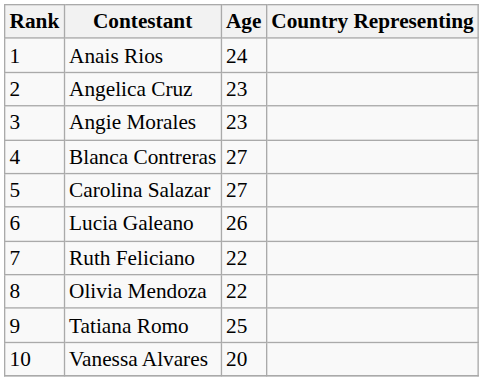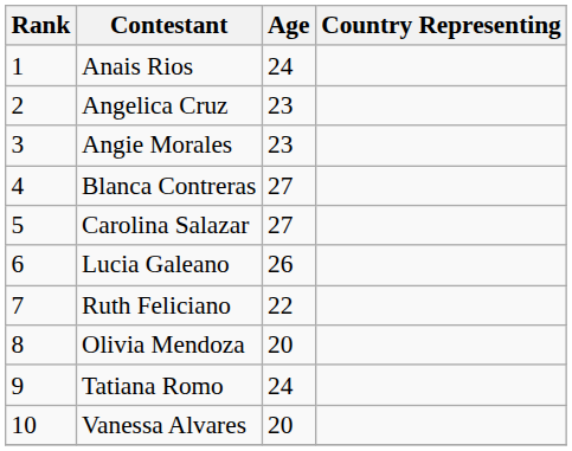 <table class="wikitable">
 <tr>
 <th>Rank</th>
 <th>Contestant</th>
 <th>Age</th>
 <th>Country Representing</th>
 </tr>
 <tr>
 <td>1</td>
 <td>Anais Rios</td>
 <td>24</td>
 <td><strong></strong></td>
 </tr>
 <tr>
 <td>2</td>
 <td>Angelica Cruz</td>
 <td>23</td>
 <td><strong></strong></td>
 </tr>
 <tr>
 <td>3</td>
 <td>Angie Morales</td>
 <td>23</td>
 <td><strong></strong></td>
 </tr>
 <tr>
 <td>4</td>
 <td>Blanca Contreras</td>
 <td>27</td>
 <td><strong></strong></td>
 </tr>
 <tr>
 <td>5</td>
 <td>Carolina Salazar</td>
 <td>27</td>
 <td><strong></strong></td>
 </tr>
 <tr>
 <td>6</td>
 <td>Lucia Galeano</td>
 <td>26</td>
 <td><strong></strong></td>
 </tr>
 <tr>
 <td>7</td>
 <td>Ruth Feliciano</td>
 <td>22</td>
 <td><strong></strong></td>
 </tr>
 <tr>
 <td>8</td>
 <td>Olivia Mendoza</td>
-<td>22</td>
+<td>20</td>
 <td><strong></strong></td>
 </tr>
 <tr>
 <td>9</td>
 <td>Tatiana Romo</td>
-<td>25</td>
+<td>24</td>
 <td><strong></strong></td>
 </tr>
 <tr>
 <td>10</td>
 <td>Vanessa Alvares</td>
 <td>20</td>
 <td><strong></strong></td>
 </tr>
 <tr>
 </tr>
 </table>
